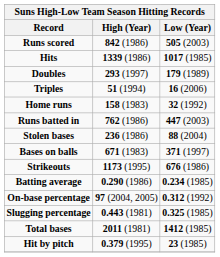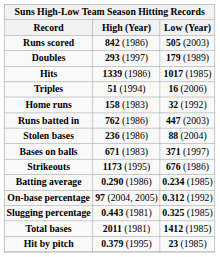 <table class="wikitable collapsible collapsed" style="text-align:center;">
 <tr style="font-weight:bold; background:#ddd;"|>
 <th colspan="3">Suns High-Low Team Season Hitting Records</th>
 </tr>
 <tr>
 <th>Record</th>
 <th>High (Year)</th>
 <th>Low (Year)</th>
 </tr>
 <tr>
 <td><strong>Runs scored</strong></td>
 <td><strong>842</strong> (1986)</td>
 <td><strong>505</strong> (2003)</td>
 </tr>
 <tr>
+<td><strong>Doubles</strong></td>
+<td><strong>293</strong> (1997)</td>
+<td><strong>179</strong> (1989)</td>
+</tr>
+<tr>
 <td><strong>Hits</strong></td>
 <td><strong>1339</strong> (1986)</td>
 <td><strong>1017</strong> (1985)</td>
-</tr>
-<tr>
-<td><strong>Doubles</strong></td>
-<td><strong>293</strong> (1997)</td>
-<td><strong>179</strong> (1989)</td>
 </tr>
 <tr>
 <td><strong>Triples</strong></td>
 <td><strong>51</strong> (1994)</td>
 <td><strong>16</strong> (2006)</td>
 </tr>
 <tr>
 <td><strong>Home runs</strong></td>
 <td><strong>158</strong> (1983)</td>
 <td><strong>32</strong> (1992)</td>
 </tr>
 <tr>
 <td><strong>Runs batted in</strong></td>
 <td><strong>762</strong> (1986)</td>
 <td><strong>447</strong> (2003)</td>
 </tr>
 <tr>
 <td><strong>Stolen bases</strong></td>
 <td><strong>236</strong> (1986)</td>
 <td><strong>88</strong> (2004)</td>
 </tr>
 <tr>
 <td><strong>Bases on balls</strong></td>
 <td><strong>671</strong> (1983)</td>
 <td><strong>371</strong> (1997)</td>
 </tr>
 <tr>
 <td><strong>Strikeouts</strong></td>
 <td><strong>1173</strong> (1995)</td>
 <td><strong>676</strong> (1986)</td>
 </tr>
 <tr>
 <td><strong>Batting average</strong></td>
 <td><strong>0.290</strong> (1986)</td>
 <td><strong>0.234</strong> (1985)</td>
 </tr>
 <tr>
 <td><strong>On-base percentage</strong></td>
 <td><strong>97</strong> (2004, 2005)</td>
 <td><strong>0.312</strong> (1992)</td>
 </tr>
 <tr>
 <td><strong>Slugging percentage</strong></td>
 <td><strong>0.443</strong> (1981)</td>
 <td><strong>0.325</strong> (1985)</td>
 </tr>
 <tr>
 <td><strong>Total bases</strong></td>
 <td><strong>2011</strong> (1981)</td>
 <td><strong>1412</strong> (1985)</td>
 </tr>
 <tr>
 <td><strong>Hit by pitch</strong></td>
 <td><strong>0.379</strong> (1995)</td>
 <td><strong>23</strong> (1985)</td>
 </tr>
 <tr>
 </tr>
 </table>
